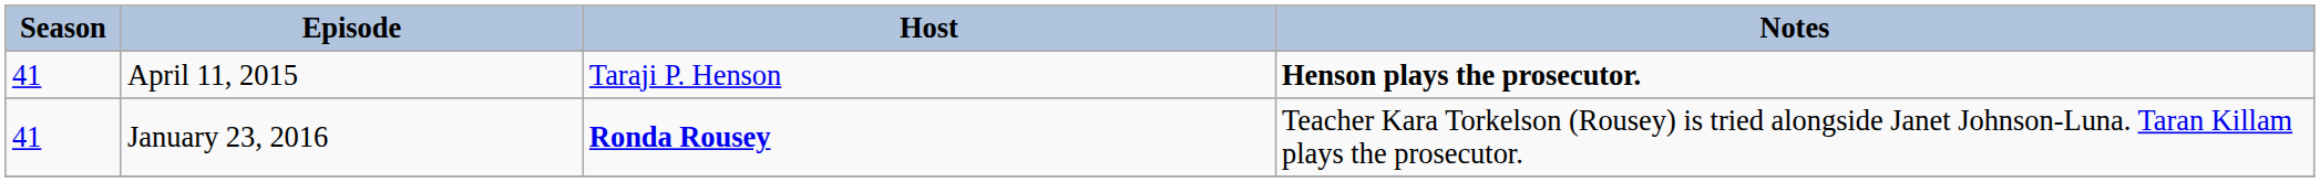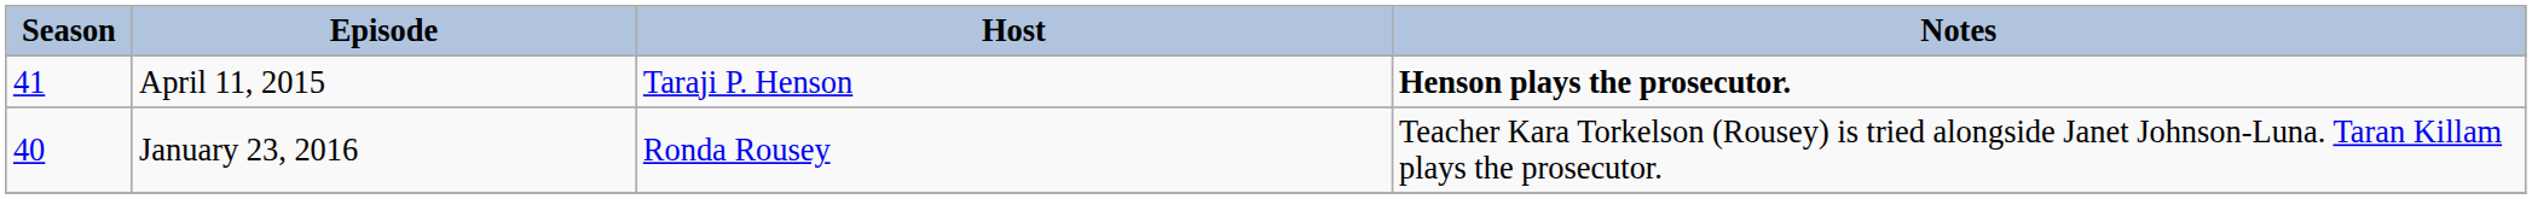 <table class="wikitable" style="width:100%;">
 <tr>
 <th style="background:#B0C4DE;" width="5%">Season</th>
 <th style="background:#B0C4DE;" width="20%">Episode</th>
 <th style="background:#B0C4DE;" width="30%">Host</th>
 <th style="background:#B0C4DE;" width="45%">Notes</th>
 </tr>
 <tr>
 <td><a href='#'>41</a></td>
 <td>April 11, 2015</td>
 <td><a href='#'>Taraji P. Henson</a></td>
 <td><strong>Henson plays the prosecutor.</strong></td>
 </tr>
 <tr>
-<td><a href='#'>41</a></td>
+<td><a href='#'>40</a></td>
 <td>January 23, 2016</td>
-<td><strong><a href='#'>Ronda Rousey</a></strong></td>
+<td><a href='#'>Ronda Rousey</a></td>
 <td>Teacher Kara Torkelson (Rousey) is tried alongside Janet Johnson-Luna. <a href='#'>Taran Killam</a> plays the prosecutor.</td>
 </tr>
 <tr>
 </tr>
 </table>
